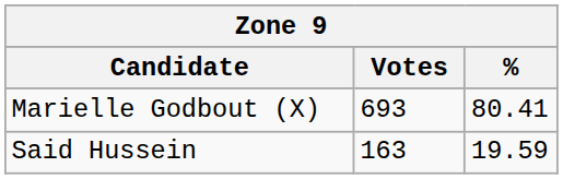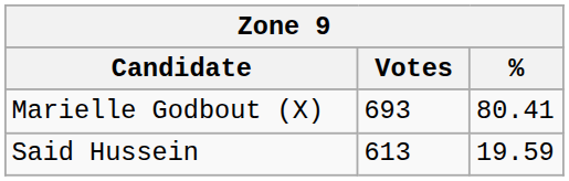 <table class="wikitable">
 <tr>
 <th colspan="3">Zone 9</th>
 </tr>
 <tr>
 <th style="width: 170px">Candidate</th>
 <th style="width: 50px">Votes</th>
 <th style="width: 40px">%</th>
 </tr>
 <tr>
 <td>Marielle Godbout (X)</td>
 <td>693</td>
 <td>80.41</td>
 </tr>
 <tr>
 <td>Said Hussein</td>
-<td>163</td>
+<td>613</td>
 <td>19.59</td>
 </tr>
 </table>
